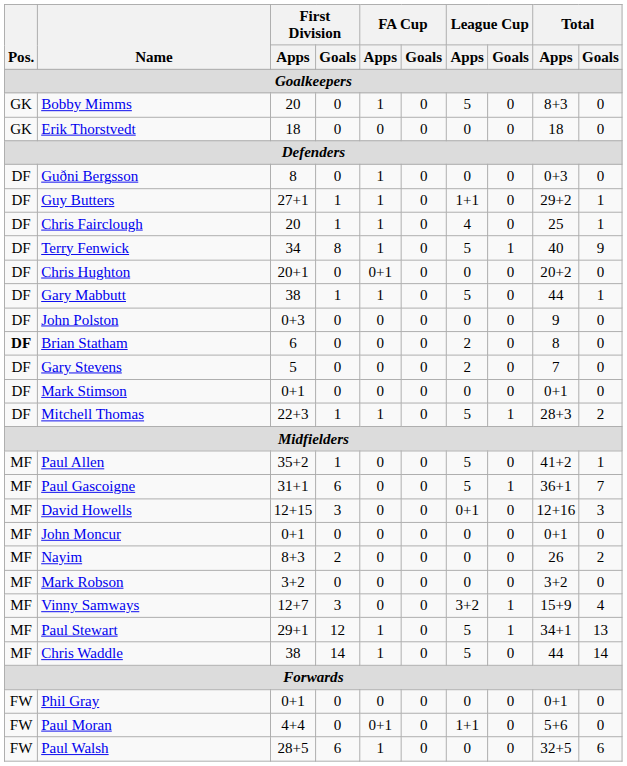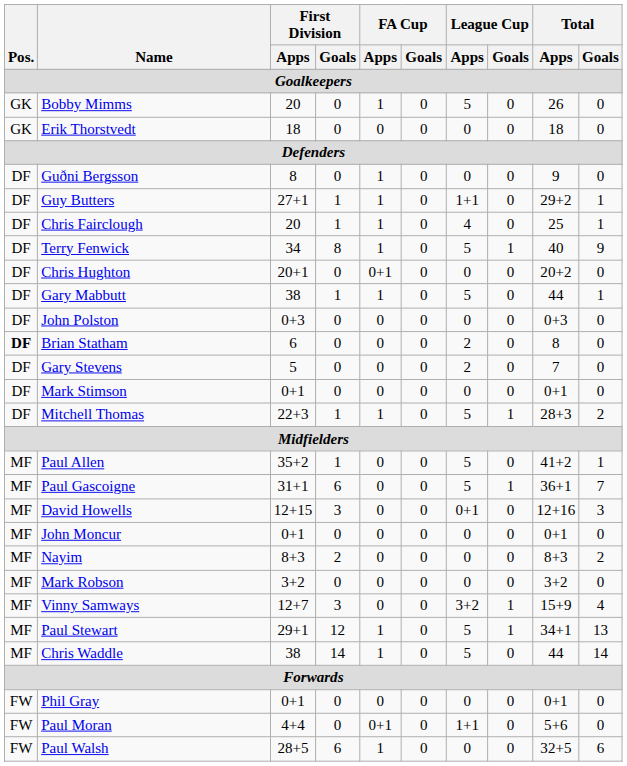 <table class="wikitable sortable" style="text-align:center">
 <tr>
 <th rowspan="2" style="vertical-align:bottom;">Pos.</th>
 <th rowspan="2" style="vertical-align:bottom; width:240px">Name</th>
 <th colspan="2" style="width:85px;">First Division</th>
 <th colspan="2" style="width:85px;">FA Cup</th>
 <th colspan="2" style="width:85px;">League Cup</th>
 <th colspan="2" style="width:85px;">Total</th>
 </tr>
 <tr>
 <th>Apps</th>
 <th>Goals</th>
 <th>Apps</th>
 <th>Goals</th>
 <th>Apps</th>
 <th>Goals</th>
 <th>Apps</th>
 <th>Goals</th>
 </tr>
 <tr>
 <th colspan=14 style=background:#dcdcdc; text-align:center><em>Goalkeepers</em></th>
 </tr>
 <tr>
 <td>GK</td>
 <td align="left"> <a href='#'>Bobby Mimms</a></td>
 <td>20</td>
 <td>0</td>
 <td>1</td>
 <td>0</td>
 <td>5</td>
 <td>0</td>
-<td>8+3</td>
+<td>26</td>
 <td>0</td>
 </tr>
 <tr>
 <td>GK</td>
 <td align="left"> <a href='#'>Erik Thorstvedt</a></td>
 <td>18</td>
 <td>0</td>
 <td>0</td>
 <td>0</td>
 <td>0</td>
 <td>0</td>
 <td>18</td>
 <td>0</td>
 </tr>
 <tr>
 <th colspan=14 style=background:#dcdcdc; text-align:center><em>Defenders</em></th>
 </tr>
 <tr>
 <td>DF</td>
 <td align="left"> <a href='#'>Guðni Bergsson</a></td>
 <td>8</td>
 <td>0</td>
 <td>1</td>
 <td>0</td>
 <td>0</td>
 <td>0</td>
-<td>0+3</td>
+<td>9</td>
 <td>0</td>
 </tr>
 <tr>
 <td>DF</td>
 <td align="left"> <a href='#'>Guy Butters</a></td>
 <td>27+1</td>
 <td>1</td>
 <td>1</td>
 <td>0</td>
 <td>1+1</td>
 <td>0</td>
 <td>29+2</td>
 <td>1</td>
 </tr>
 <tr>
 <td>DF</td>
 <td align="left"> <a href='#'>Chris Fairclough</a></td>
 <td>20</td>
 <td>1</td>
 <td>1</td>
 <td>0</td>
 <td>4</td>
 <td>0</td>
 <td>25</td>
 <td>1</td>
 </tr>
 <tr>
 <td>DF</td>
 <td align="left"> <a href='#'>Terry Fenwick</a></td>
 <td>34</td>
 <td>8</td>
 <td>1</td>
 <td>0</td>
 <td>5</td>
 <td>1</td>
 <td>40</td>
 <td>9</td>
 </tr>
 <tr>
 <td>DF</td>
 <td align="left"> <a href='#'>Chris Hughton</a></td>
 <td>20+1</td>
 <td>0</td>
 <td>0+1</td>
 <td>0</td>
 <td>0</td>
 <td>0</td>
 <td>20+2</td>
 <td>0</td>
 </tr>
 <tr>
 <td>DF</td>
 <td align="left"> <a href='#'>Gary Mabbutt</a></td>
 <td>38</td>
 <td>1</td>
 <td>1</td>
 <td>0</td>
 <td>5</td>
 <td>0</td>
 <td>44</td>
 <td>1</td>
 </tr>
 <tr>
 <td>DF</td>
 <td align="left"> <a href='#'>John Polston</a></td>
 <td>0+3</td>
 <td>0</td>
 <td>0</td>
 <td>0</td>
 <td>0</td>
 <td>0</td>
-<td>9</td>
+<td>0+3</td>
 <td>0</td>
 </tr>
 <tr>
 <td><strong>DF</strong></td>
 <td align="left"> <a href='#'>Brian Statham</a></td>
 <td>6</td>
 <td>0</td>
 <td>0</td>
 <td>0</td>
 <td>2</td>
 <td>0</td>
 <td>8</td>
 <td>0</td>
 </tr>
 <tr>
 <td>DF</td>
 <td align="left"> <a href='#'>Gary Stevens</a></td>
 <td>5</td>
 <td>0</td>
 <td>0</td>
 <td>0</td>
 <td>2</td>
 <td>0</td>
 <td>7</td>
 <td>0</td>
 </tr>
 <tr>
 <td>DF</td>
 <td align="left"> <a href='#'>Mark Stimson</a></td>
 <td>0+1</td>
 <td>0</td>
 <td>0</td>
 <td>0</td>
 <td>0</td>
 <td>0</td>
 <td>0+1</td>
 <td>0</td>
 </tr>
 <tr>
 <td>DF</td>
 <td align="left"> <a href='#'>Mitchell Thomas</a></td>
 <td>22+3</td>
 <td>1</td>
 <td>1</td>
 <td>0</td>
 <td>5</td>
 <td>1</td>
 <td>28+3</td>
 <td>2</td>
 </tr>
 <tr>
 <th colspan=14 style=background:#dcdcdc; text-align:center><em>Midfielders</em></th>
 </tr>
 <tr>
 <td>MF</td>
 <td align="left"> <a href='#'>Paul Allen</a></td>
 <td>35+2</td>
 <td>1</td>
 <td>0</td>
 <td>0</td>
 <td>5</td>
 <td>0</td>
 <td>41+2</td>
 <td>1</td>
 </tr>
 <tr>
 <td>MF</td>
 <td align="left"> <a href='#'>Paul Gascoigne</a></td>
 <td>31+1</td>
 <td>6</td>
 <td>0</td>
 <td>0</td>
 <td>5</td>
 <td>1</td>
 <td>36+1</td>
 <td>7</td>
 </tr>
 <tr>
 <td>MF</td>
 <td align="left"> <a href='#'>David Howells</a></td>
 <td>12+15</td>
 <td>3</td>
 <td>0</td>
 <td>0</td>
 <td>0+1</td>
 <td>0</td>
 <td>12+16</td>
 <td>3</td>
 </tr>
 <tr>
 <td>MF</td>
 <td align="left"> <a href='#'>John Moncur</a></td>
 <td>0+1</td>
 <td>0</td>
 <td>0</td>
 <td>0</td>
 <td>0</td>
 <td>0</td>
 <td>0+1</td>
 <td>0</td>
 </tr>
 <tr>
 <td>MF</td>
 <td align="left"> <a href='#'>Nayim</a></td>
 <td>8+3</td>
 <td>2</td>
 <td>0</td>
 <td>0</td>
 <td>0</td>
 <td>0</td>
-<td>26</td>
+<td>8+3</td>
 <td>2</td>
 </tr>
 <tr>
 <td>MF</td>
 <td align="left"> <a href='#'>Mark Robson</a></td>
 <td>3+2</td>
 <td>0</td>
 <td>0</td>
 <td>0</td>
 <td>0</td>
 <td>0</td>
 <td>3+2</td>
 <td>0</td>
 </tr>
 <tr>
 <td>MF</td>
 <td align="left"> <a href='#'>Vinny Samways</a></td>
 <td>12+7</td>
 <td>3</td>
 <td>0</td>
 <td>0</td>
 <td>3+2</td>
 <td>1</td>
 <td>15+9</td>
 <td>4</td>
 </tr>
 <tr>
 <td>MF</td>
 <td align="left"> <a href='#'>Paul Stewart</a></td>
 <td>29+1</td>
 <td>12</td>
 <td>1</td>
 <td>0</td>
 <td>5</td>
 <td>1</td>
 <td>34+1</td>
 <td>13</td>
 </tr>
 <tr>
 <td>MF</td>
 <td align="left"> <a href='#'>Chris Waddle</a></td>
 <td>38</td>
 <td>14</td>
 <td>1</td>
 <td>0</td>
 <td>5</td>
 <td>0</td>
 <td>44</td>
 <td>14</td>
 </tr>
 <tr>
 <th colspan=14 style=background:#dcdcdc; text-align:center><em>Forwards</em></th>
 </tr>
 <tr>
 <td>FW</td>
 <td align="left"> <a href='#'>Phil Gray</a></td>
 <td>0+1</td>
 <td>0</td>
 <td>0</td>
 <td>0</td>
 <td>0</td>
 <td>0</td>
 <td>0+1</td>
 <td>0</td>
 </tr>
 <tr>
 <td>FW</td>
 <td align="left"> <a href='#'>Paul Moran</a></td>
 <td>4+4</td>
 <td>0</td>
 <td>0+1</td>
 <td>0</td>
 <td>1+1</td>
 <td>0</td>
 <td>5+6</td>
 <td>0</td>
 </tr>
 <tr>
 <td>FW</td>
 <td align="left"> <a href='#'>Paul Walsh</a></td>
 <td>28+5</td>
 <td>6</td>
 <td>1</td>
 <td>0</td>
 <td>0</td>
 <td>0</td>
 <td>32+5</td>
 <td>6</td>
 </tr>
 </table>
